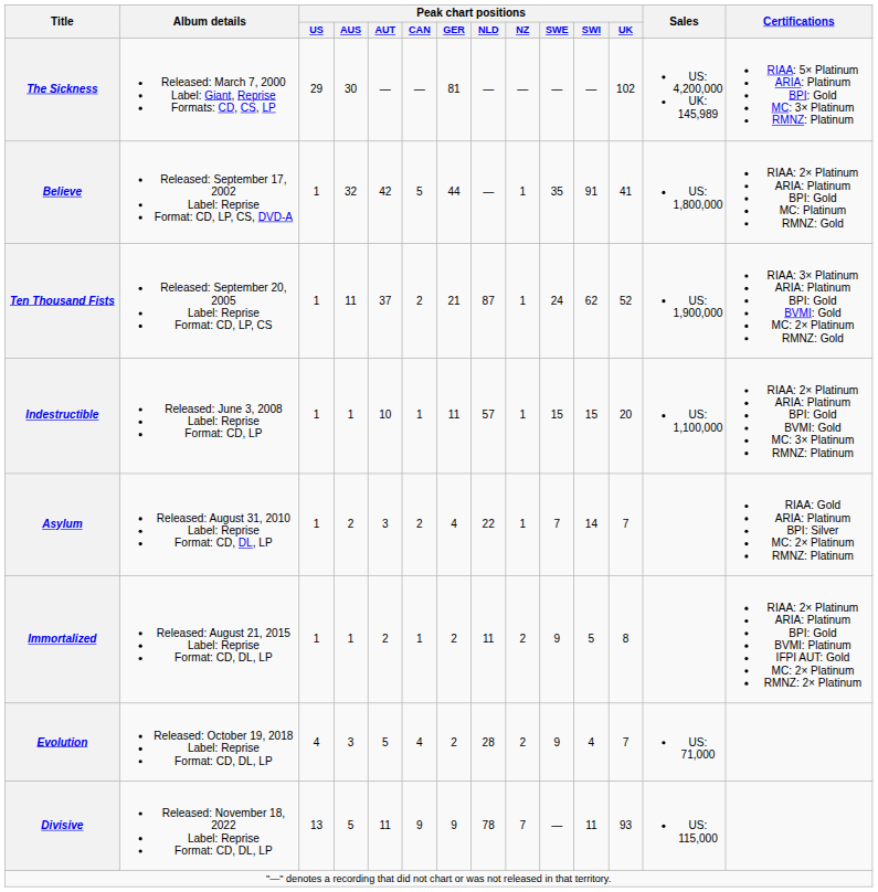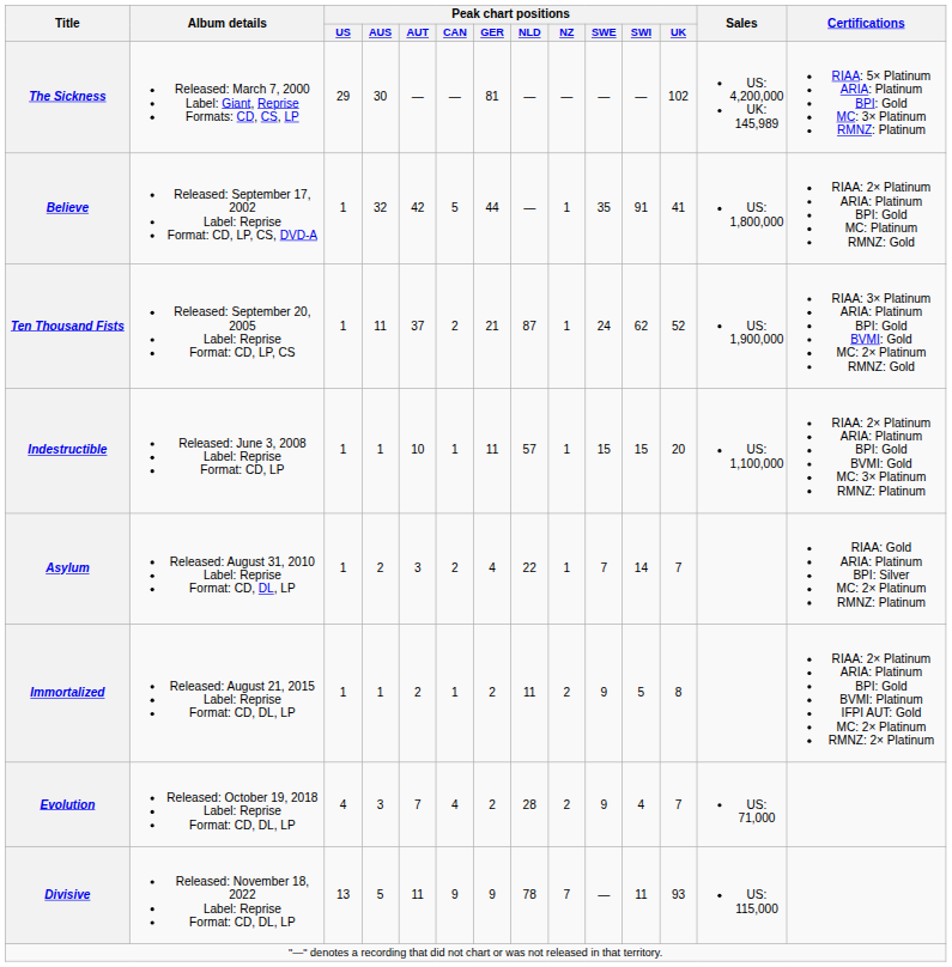 <table class="wikitable plainrowheaders" style="text-align:center;">
 <tr>
 <th scope="col" rowspan="2" style="width:10em;">Title</th>
 <th scope="col" rowspan="2" style="width:16em;">Album details</th>
 <th scope="col" colspan="10">Peak chart positions</th>
 <th scope="col" rowspan="2">Sales</th>
 <th scope="col" rowspan="2" style="width:13em;"><a href='#'>Certifications</a></th>
 </tr>
 <tr>
 <th scope="col" style="width:3em;font-size:90%;"><a href='#'>US</a><br></th>
 <th scope="col" style="width:3em;font-size:90%;"><a href='#'>AUS</a><br></th>
 <th scope="col" style="width:3em;font-size:90%;"><a href='#'>AUT</a><br></th>
 <th scope="col" style="width:3em;font-size:90%;"><a href='#'>CAN</a><br></th>
 <th scope="col" style="width:3em;font-size:90%;"><a href='#'>GER</a><br></th>
 <th scope="col" style="width:3em;font-size:90%;"><a href='#'>NLD</a><br></th>
 <th scope="col" style="width:3em;font-size:90%;"><a href='#'>NZ</a><br></th>
 <th scope="col" style="width:3em;font-size:90%;"><a href='#'>SWE</a><br></th>
 <th scope="col" style="width:3em;font-size:90%;"><a href='#'>SWI</a><br></th>
 <th scope="col" style="width:3em;font-size:90%;"><a href='#'>UK</a><br></th>
 </tr>
 <tr>
 <th scope="row"><em><a href='#'>The Sickness</a></em></th>
 <td><br><ul><li>Released: March 7, 2000</li><li>Label: <a href='#'>Giant</a>, <a href='#'>Reprise</a></li><li>Formats: <a href='#'>CD</a>, <a href='#'>CS</a>, <a href='#'>LP</a></li></ul></td>
 <td>29</td>
 <td>30</td>
 <td>—</td>
 <td>—</td>
 <td>81</td>
 <td>—</td>
 <td>—</td>
 <td>—</td>
 <td>—</td>
 <td>102</td>
 <td><br><ul><li>US: 4,200,000</li><li>UK: 145,989</li></ul></td>
 <td><br><ul><li><a href='#'>RIAA</a>: 5× Platinum</li><li><a href='#'>ARIA</a>: Platinum</li><li><a href='#'>BPI</a>: Gold</li><li><a href='#'>MC</a>: 3× Platinum</li><li><a href='#'>RMNZ</a>: Platinum</li></ul></td>
 </tr>
 <tr>
 <th scope="row"><em><a href='#'>Believe</a></em></th>
 <td><br><ul><li>Released: September 17, 2002</li><li>Label: Reprise</li><li>Format: CD, LP, CS, <a href='#'>DVD-A</a></li></ul></td>
 <td>1</td>
 <td>32</td>
 <td>42</td>
 <td>5</td>
 <td>44</td>
 <td>—</td>
 <td>1</td>
 <td>35</td>
 <td>91</td>
 <td>41</td>
 <td><br><ul><li>US: 1,800,000</li></ul></td>
 <td><br><ul><li>RIAA: 2× Platinum</li><li>ARIA: Platinum</li><li>BPI: Gold</li><li>MC: Platinum</li><li>RMNZ: Gold</li></ul></td>
 </tr>
 <tr>
 <th scope="row"><em><a href='#'>Ten Thousand Fists</a></em></th>
 <td><br><ul><li>Released: September 20, 2005</li><li>Label: Reprise</li><li>Format: CD, LP, CS</li></ul></td>
 <td>1</td>
 <td>11</td>
 <td>37</td>
 <td>2</td>
 <td>21</td>
 <td>87</td>
 <td>1</td>
 <td>24</td>
 <td>62</td>
 <td>52</td>
 <td><br><ul><li>US: 1,900,000</li></ul></td>
 <td><br><ul><li>RIAA: 3× Platinum</li><li>ARIA: Platinum</li><li>BPI: Gold</li><li><a href='#'>BVMI</a>: Gold</li><li>MC: 2× Platinum</li><li>RMNZ: Gold</li></ul></td>
 </tr>
 <tr>
 <th scope="row"><em><a href='#'>Indestructible</a></em></th>
 <td><br><ul><li>Released: June 3, 2008</li><li>Label: Reprise</li><li>Format: CD, LP</li></ul></td>
 <td>1</td>
 <td>1</td>
 <td>10</td>
 <td>1</td>
 <td>11</td>
 <td>57</td>
 <td>1</td>
 <td>15</td>
 <td>15</td>
 <td>20</td>
 <td><br><ul><li>US: 1,100,000</li></ul></td>
 <td><br><ul><li>RIAA: 2× Platinum</li><li>ARIA: Platinum</li><li>BPI: Gold</li><li>BVMI: Gold</li><li>MC: 3× Platinum</li><li>RMNZ: Platinum</li></ul></td>
 </tr>
 <tr>
 <th scope="row"><em><a href='#'>Asylum</a></em></th>
 <td><br><ul><li>Released: August 31, 2010</li><li>Label: Reprise</li><li>Format: CD, <a href='#'>DL</a>, LP</li></ul></td>
 <td>1</td>
 <td>2</td>
 <td>3</td>
 <td>2</td>
 <td>4</td>
 <td>22</td>
 <td>1</td>
 <td>7</td>
 <td>14</td>
 <td>7</td>
 <td></td>
 <td><br><ul><li>RIAA: Gold</li><li>ARIA: Platinum</li><li>BPI: Silver</li><li>MC: 2× Platinum</li><li>RMNZ: Platinum</li></ul></td>
 </tr>
 <tr>
 <th scope="row"><em><a href='#'>Immortalized</a></em></th>
 <td><br><ul><li>Released: August 21, 2015</li><li>Label: Reprise</li><li>Format: CD, DL, LP</li></ul></td>
 <td>1</td>
 <td>1</td>
 <td>2</td>
 <td>1</td>
 <td>2</td>
 <td>11</td>
 <td>2</td>
 <td>9</td>
 <td>5</td>
 <td>8</td>
 <td></td>
 <td><br><ul><li>RIAA: 2× Platinum</li><li>ARIA: Platinum</li><li>BPI: Gold</li><li>BVMI: Platinum</li><li>IFPI AUT: Gold</li><li>MC: 2× Platinum</li><li>RMNZ: 2× Platinum</li></ul></td>
 </tr>
 <tr>
 <th scope="row"><em><a href='#'>Evolution</a></em></th>
 <td><br><ul><li>Released: October 19, 2018</li><li>Label: Reprise</li><li>Format: CD, DL, LP</li></ul></td>
 <td>4</td>
 <td>3</td>
-<td>5</td>
+<td>7</td>
 <td>4</td>
 <td>2</td>
 <td>28</td>
 <td>2</td>
 <td>9</td>
 <td>4</td>
 <td>7</td>
 <td><br><ul><li>US: 71,000</li></ul></td>
 <td></td>
 </tr>
 <tr>
 <th scope="row"><em><a href='#'>Divisive</a></em></th>
 <td><br><ul><li>Released: November 18, 2022</li><li>Label: Reprise</li><li>Format: CD, DL, LP</li></ul></td>
 <td>13</td>
 <td>5</td>
 <td>11</td>
 <td>9</td>
 <td>9</td>
 <td>78</td>
 <td>7</td>
 <td>—</td>
 <td>11</td>
 <td>93</td>
 <td><br><ul><li>US: 115,000</li></ul></td>
 <td></td>
 </tr>
 <tr>
 <td colspan="14" style="font-size:90%">"—" denotes a recording that did not chart or was not released in that territory.</td>
 </tr>
 </table>
